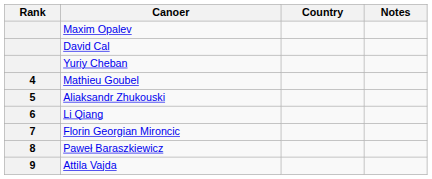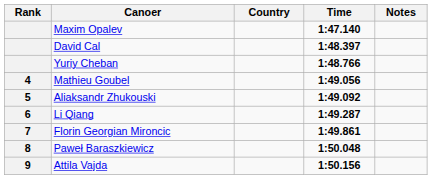 <table class="wikitable sortable" width=50% style="text-align:center">
 <tr>
 <th>Rank</th>
 <th>Canoer</th>
 <th>Country</th>
+<th>Time</th>
 <th>Notes</th>
 </tr>
 <tr>
 <th></th>
 <td align=left><a href='#'>Maxim Opalev</a></td>
 <td align=left></td>
+<td><strong>1:47.140</strong></td>
 <td></td>
 </tr>
 <tr>
 <th></th>
 <td align=left><a href='#'>David Cal</a></td>
 <td align=left></td>
+<td><strong>1:48.397</strong></td>
 <td></td>
 </tr>
 <tr>
 <th></th>
 <td align=left><a href='#'>Yuriy Cheban</a></td>
 <td align=left></td>
+<td><strong> 1:48.766</strong></td>
 <td></td>
 </tr>
 <tr>
 <th>4</th>
 <td align=left><a href='#'>Mathieu Goubel</a></td>
 <td align=left></td>
+<td><strong>1:49.056</strong></td>
 <td></td>
 </tr>
 <tr>
 <th>5</th>
 <td align=left><a href='#'>Aliaksandr Zhukouski</a></td>
 <td align=left></td>
+<td><strong>1:49.092</strong></td>
 <td></td>
 </tr>
 <tr>
 <th>6</th>
 <td align=left><a href='#'>Li Qiang</a></td>
 <td align=left></td>
+<td><strong>1:49.287</strong></td>
 <td></td>
 </tr>
 <tr>
 <th>7</th>
 <td align=left><a href='#'>Florin Georgian Mironcic</a></td>
 <td align=left></td>
+<td><strong>1:49.861</strong></td>
 <td></td>
 </tr>
 <tr>
 <th>8</th>
 <td align=left><a href='#'>Paweł Baraszkiewicz</a></td>
 <td align=left></td>
+<td><strong>1:50.048</strong></td>
 <td></td>
 </tr>
 <tr>
 <th>9</th>
 <td align=left><a href='#'>Attila Vajda</a></td>
 <td align=left></td>
+<td><strong>1:50.156</strong></td>
 <td></td>
 </tr>
 </table>
